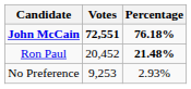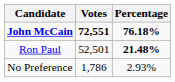 <table class="wikitable" style="text-align:center;">
 <tr>
 <th>Candidate</th>
 <th>Votes</th>
 <th>Percentage</th>
 </tr>
 <tr>
 <td><strong><a href='#'>John McCain</a></strong></td>
 <td><strong>72,551</strong></td>
 <td><strong>76.18%</strong></td>
 </tr>
 <tr>
 <td><a href='#'>Ron Paul</a></td>
-<td>20,452</td>
+<td>52,501</td>
 <td><strong>21.48%</strong></td>
 </tr>
 <tr>
 <td>No Preference</td>
-<td>9,253</td>
+<td>1,786</td>
 <td>2.93%</td>
 </tr>
 </table>
